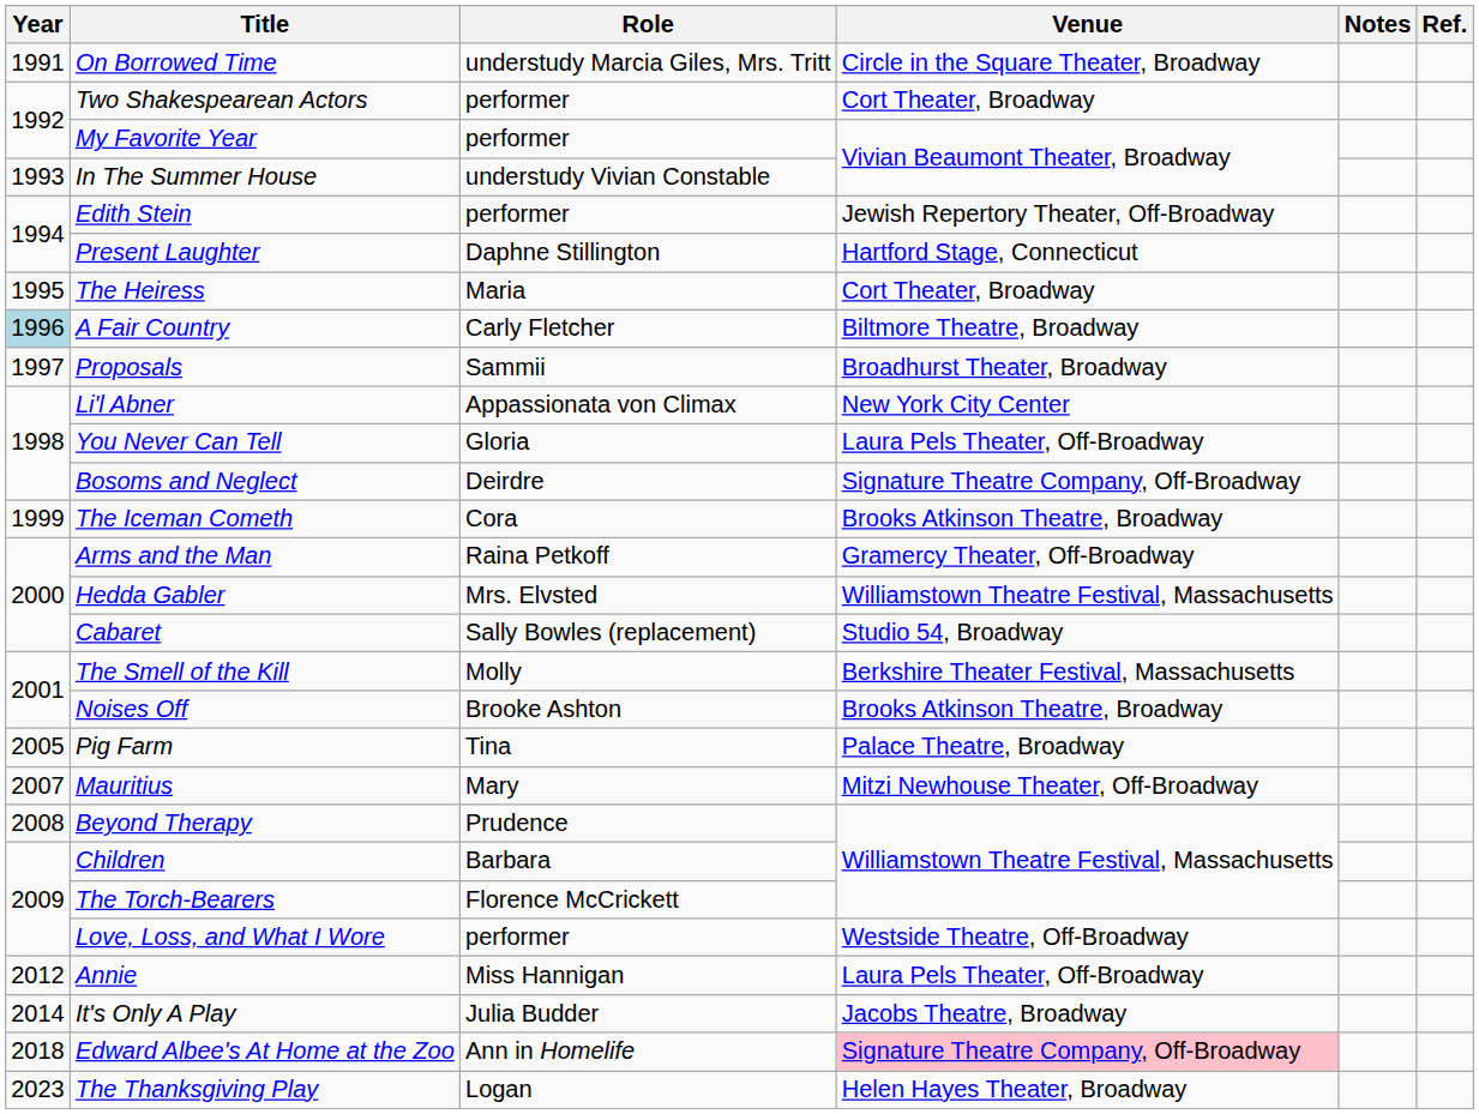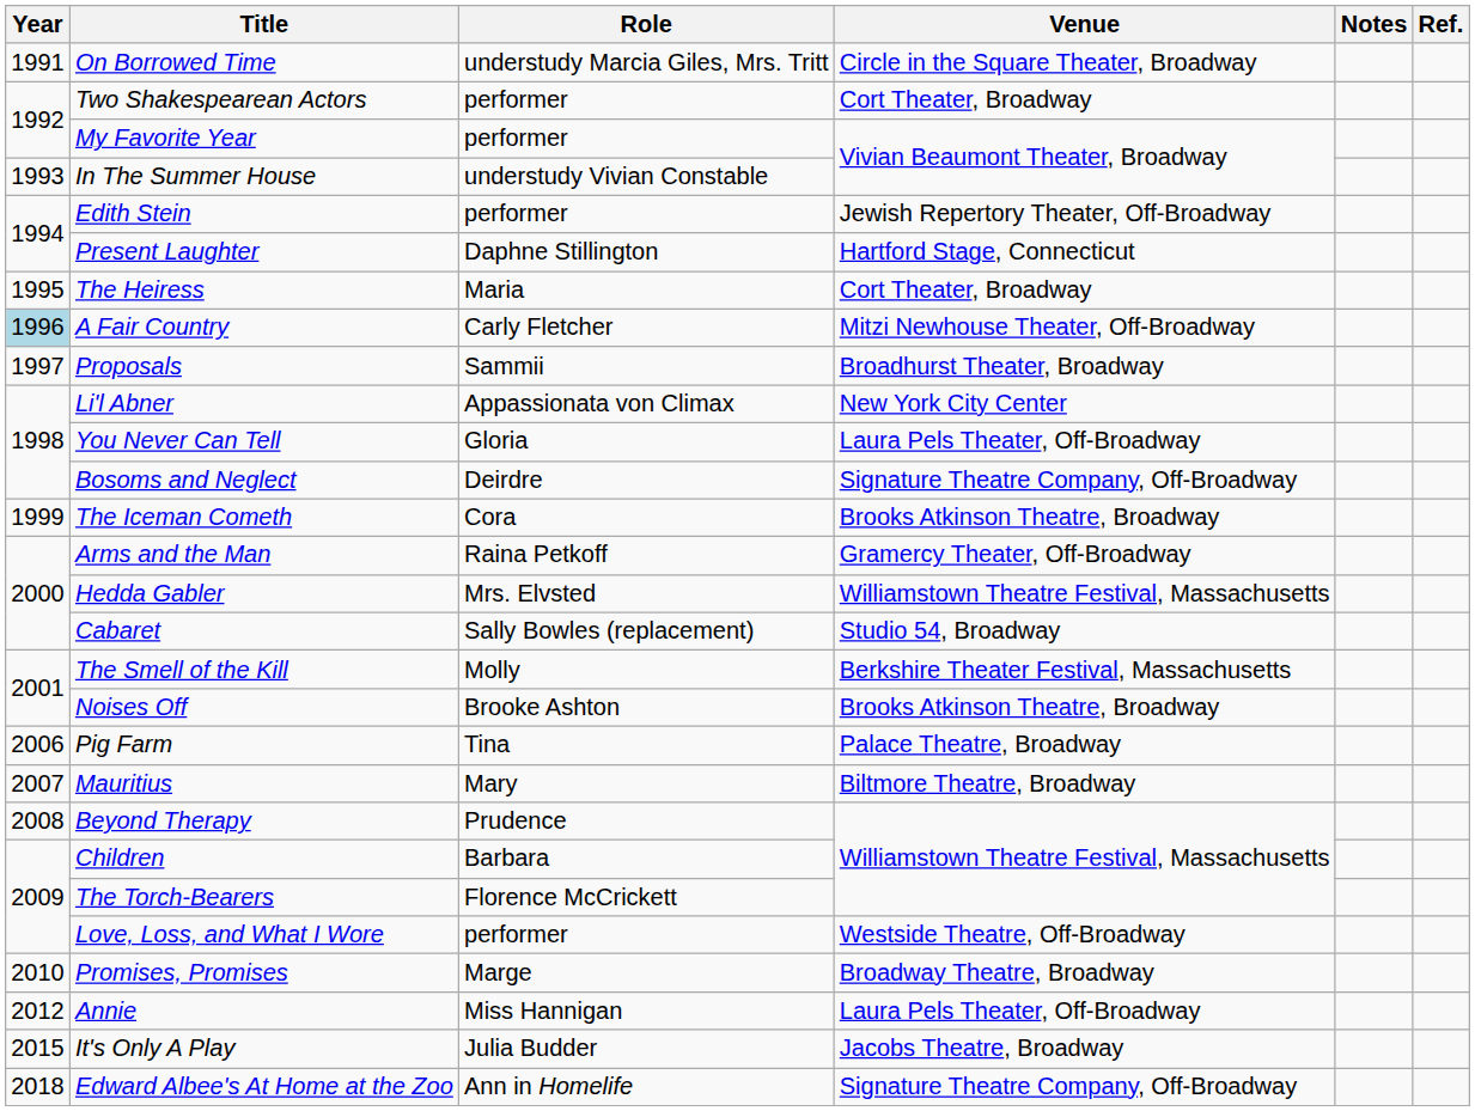 <table class="wikitable sortable">
 <tr>
 <th>Year</th>
 <th>Title</th>
 <th>Role</th>
 <th>Venue</th>
 <th class="unsortable">Notes</th>
 <th class="unsortable">Ref.</th>
 </tr>
 <tr>
 <td>1991</td>
 <td><em><a href='#'>On Borrowed Time</a></em></td>
 <td>understudy Marcia Giles, Mrs. Tritt</td>
 <td><a href='#'>Circle in the Square Theater</a>, Broadway</td>
 <td></td>
 <td></td>
 </tr>
 <tr>
 <td rowspan=2>1992</td>
 <td><em>Two Shakespearean Actors</em></td>
 <td>performer</td>
 <td><a href='#'>Cort Theater</a>, Broadway</td>
 <td></td>
 <td></td>
 </tr>
 <tr>
 <td><em><a href='#'>My Favorite Year</a></em></td>
 <td>performer</td>
 <td rowspan=2><a href='#'>Vivian Beaumont Theater</a>, Broadway</td>
 <td></td>
 <td></td>
 </tr>
 <tr>
 <td>1993</td>
 <td><em>In The Summer House</em></td>
 <td>understudy Vivian Constable</td>
 <td></td>
 <td></td>
 </tr>
 <tr>
 <td rowspan=2>1994</td>
 <td><em><a href='#'>Edith Stein</a></em></td>
 <td>performer</td>
 <td>Jewish Repertory Theater, Off-Broadway</td>
 <td></td>
 <td></td>
 </tr>
 <tr>
 <td><em><a href='#'>Present Laughter</a></em></td>
 <td>Daphne Stillington</td>
 <td><a href='#'>Hartford Stage</a>, Connecticut</td>
 <td></td>
 <td></td>
 </tr>
 <tr>
 <td>1995</td>
 <td data-sort-value="Heiress, The"><em><a href='#'>The Heiress</a></em></td>
 <td>Maria</td>
 <td><a href='#'>Cort Theater</a>, Broadway</td>
 <td></td>
 <td></td>
 </tr>
 <tr>
 <td style="background: lightblue;">1996</td>
 <td><em><a href='#'>A Fair Country</a></em></td>
 <td>Carly Fletcher</td>
-<td><a href='#'>Biltmore Theatre</a>, Broadway</td>
+<td><a href='#'>Mitzi Newhouse Theater</a>, Off-Broadway</td>
 <td></td>
 <td></td>
 </tr>
 <tr>
 <td>1997</td>
 <td><em><a href='#'>Proposals</a></em></td>
 <td>Sammii</td>
 <td><a href='#'>Broadhurst Theater</a>, Broadway</td>
 <td></td>
 <td></td>
 </tr>
 <tr>
 <td rowspan=3>1998</td>
 <td><em><a href='#'>Li'l Abner</a></em></td>
 <td>Appassionata von Climax</td>
 <td><a href='#'>New York City Center</a></td>
 <td></td>
 <td></td>
 </tr>
 <tr>
 <td><em><a href='#'>You Never Can Tell</a></em></td>
 <td>Gloria</td>
 <td><a href='#'>Laura Pels Theater</a>, Off-Broadway</td>
 <td></td>
 <td></td>
 </tr>
 <tr>
 <td><em><a href='#'>Bosoms and Neglect</a></em></td>
 <td>Deirdre</td>
 <td><a href='#'>Signature Theatre Company</a>, Off-Broadway</td>
 <td></td>
 <td></td>
 </tr>
 <tr>
 <td>1999</td>
 <td data-sort-value="Iceman Cometh, The"><em><a href='#'>The Iceman Cometh</a></em></td>
 <td>Cora</td>
 <td><a href='#'>Brooks Atkinson Theatre</a>, Broadway</td>
 <td></td>
 <td></td>
 </tr>
 <tr>
 <td rowspan=3>2000</td>
 <td><em><a href='#'>Arms and the Man</a></em></td>
 <td>Raina Petkoff</td>
 <td><a href='#'>Gramercy Theater</a>, Off-Broadway</td>
 <td></td>
 <td></td>
 </tr>
 <tr>
 <td><em><a href='#'>Hedda Gabler</a></em></td>
 <td>Mrs. Elvsted</td>
 <td><a href='#'>Williamstown Theatre Festival</a>, Massachusetts</td>
 <td></td>
 <td></td>
 </tr>
 <tr>
 <td><em><a href='#'>Cabaret</a></em></td>
 <td>Sally Bowles (replacement)</td>
 <td><a href='#'>Studio 54</a>, Broadway</td>
 <td></td>
 <td></td>
 </tr>
 <tr>
 <td rowspan=2>2001</td>
 <td data-sort-value="Smell of the Kill, The"><em><a href='#'>The Smell of the Kill</a></em></td>
 <td>Molly</td>
 <td><a href='#'>Berkshire Theater Festival</a>, Massachusetts</td>
 <td></td>
 <td></td>
 </tr>
 <tr>
 <td><em><a href='#'>Noises Off</a></em></td>
 <td>Brooke Ashton</td>
 <td><a href='#'>Brooks Atkinson Theatre</a>, Broadway</td>
 <td></td>
 <td></td>
 </tr>
 <tr>
-<td>2005</td>
+<td>2006</td>
 <td><em>Pig Farm</em></td>
 <td>Tina</td>
 <td><a href='#'>Palace Theatre</a>, Broadway</td>
 <td></td>
 <td></td>
 </tr>
 <tr>
 <td>2007</td>
 <td><em><a href='#'>Mauritius</a></em></td>
 <td>Mary</td>
-<td><a href='#'>Mitzi Newhouse Theater</a>, Off-Broadway</td>
+<td><a href='#'>Biltmore Theatre</a>, Broadway</td>
 <td></td>
 <td></td>
 </tr>
 <tr>
 <td>2008</td>
 <td><em><a href='#'>Beyond Therapy</a></em></td>
 <td>Prudence</td>
 <td rowspan=3><a href='#'>Williamstown Theatre Festival</a>, Massachusetts</td>
 <td></td>
 <td></td>
 </tr>
 <tr>
 <td rowspan=3>2009</td>
 <td><em><a href='#'>Children</a></em></td>
 <td>Barbara</td>
 <td></td>
 <td></td>
 </tr>
 <tr>
 <td data-sort-value="Torch-Bearers, The"><em><a href='#'>The Torch-Bearers </a></em></td>
 <td>Florence McCrickett</td>
 <td></td>
 <td></td>
 </tr>
 <tr>
 <td><em><a href='#'>Love, Loss, and What I Wore</a></em></td>
 <td>performer</td>
 <td><a href='#'>Westside Theatre</a>, Off-Broadway</td>
 <td></td>
 <td></td>
 </tr>
 <tr>
+<td>2010</td>
+<td><em><a href='#'>Promises, Promises</a></em></td>
+<td>Marge</td>
+<td><a href='#'>Broadway Theatre</a>, Broadway</td>
+<td></td>
+<td></td>
+</tr>
+<tr>
 <td>2012</td>
 <td><em><a href='#'>Annie</a></em></td>
 <td>Miss Hannigan</td>
 <td><a href='#'>Laura Pels Theater</a>, Off-Broadway</td>
 <td></td>
 <td></td>
 </tr>
 <tr>
-<td>2014</td>
+<td>2015</td>
 <td><em>It's Only A Play</em></td>
 <td>Julia Budder</td>
 <td><a href='#'>Jacobs Theatre</a>, Broadway</td>
 <td></td>
 <td></td>
 </tr>
 <tr>
 <td>2018</td>
 <td><em><a href='#'>Edward Albee's At Home at the Zoo</a></em></td>
 <td>Ann in <em>Homelife</em></td>
-<td style="background: pink;"><a href='#'>Signature Theatre Company</a>, Off-Broadway</td>
-<td></td>
-<td></td>
-</tr>
-<tr>
-<td>2023</td>
-<td data-sort-value="Thanksgiving Play, The"><em><a href='#'>The Thanksgiving Play</a></em></td>
-<td>Logan</td>
-<td><a href='#'>Helen Hayes Theater</a>, Broadway</td>
+<td><a href='#'>Signature Theatre Company</a>, Off-Broadway</td>
 <td></td>
 <td></td>
 </tr>
 </table>
